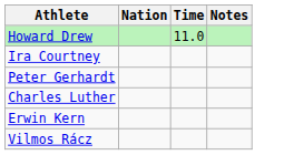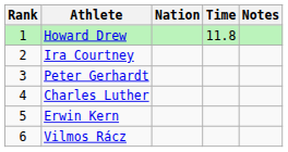 <table class="wikitable sortable" style="text-align:center">
 <tr>
+<th>Rank</th>
 <th>Athlete</th>
 <th>Nation</th>
 <th>Time</th>
 <th>Notes</th>
 </tr>
 <tr style="background:#bbf3bb;">
+<td>1</td>
 <td align=left><a href='#'>Howard Drew</a></td>
 <td align=left></td>
-<td>11.0</td>
+<td>11.8</td>
 <td></td>
 </tr>
 <tr>
+<td>2</td>
 <td align=left><a href='#'>Ira Courtney</a></td>
 <td align=left></td>
 <td></td>
 <td></td>
 </tr>
 <tr>
+<td>3</td>
 <td align=left><a href='#'>Peter Gerhardt</a></td>
 <td align=left></td>
 <td></td>
 <td></td>
 </tr>
 <tr>
+<td>4</td>
 <td align=left><a href='#'>Charles Luther</a></td>
 <td align=left></td>
 <td></td>
 <td></td>
 </tr>
 <tr>
+<td>5</td>
 <td align=left><a href='#'>Erwin Kern</a></td>
 <td align=left></td>
 <td></td>
 <td></td>
 </tr>
 <tr>
+<td>6</td>
 <td align=left><a href='#'>Vilmos Rácz</a></td>
 <td align=left></td>
 <td></td>
 <td></td>
 </tr>
 </table>
